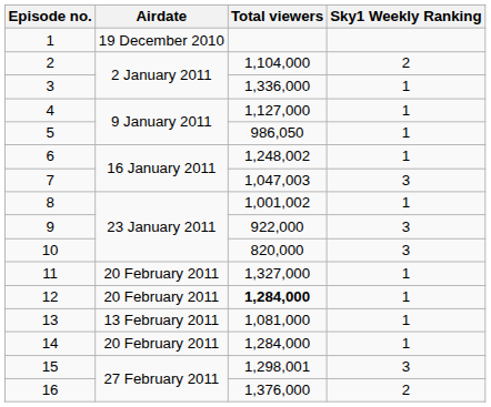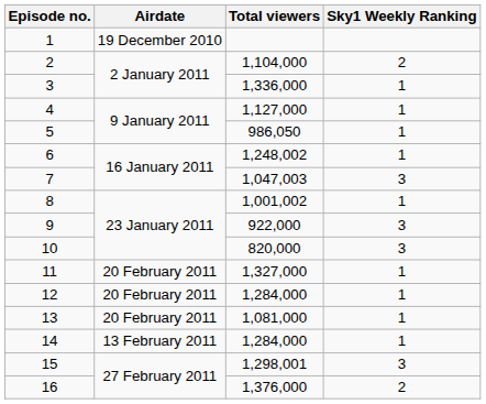 <table class="wikitable" style="text-align:center;">
 <tr>
 <th>Episode no.</th>
 <th>Airdate</th>
 <th>Total viewers</th>
 <th>Sky1 Weekly Ranking</th>
 </tr>
 <tr>
 <td>1</td>
 <td>19 December 2010</td>
 <td></td>
 <td></td>
 </tr>
 <tr>
 <td>2</td>
 <td rowspan="2">2 January 2011</td>
 <td>1,104,000</td>
 <td>2</td>
 </tr>
 <tr>
 <td>3</td>
 <td>1,336,000</td>
 <td>1</td>
 </tr>
 <tr>
 <td>4</td>
 <td rowspan="2">9 January 2011</td>
 <td>1,127,000</td>
 <td>1</td>
 </tr>
 <tr>
 <td>5</td>
 <td>986,050</td>
 <td>1</td>
 </tr>
 <tr>
 <td>6</td>
 <td rowspan="2">16 January 2011</td>
 <td>1,248,002</td>
 <td>1</td>
 </tr>
 <tr>
 <td>7</td>
 <td>1,047,003</td>
 <td>3</td>
 </tr>
 <tr>
 <td>8</td>
 <td rowspan="3">23 January 2011</td>
 <td>1,001,002</td>
 <td>1</td>
 </tr>
 <tr>
 <td>9</td>
 <td>922,000</td>
 <td>3</td>
 </tr>
 <tr>
 <td>10</td>
 <td>820,000</td>
 <td>3</td>
 </tr>
 <tr>
 <td>11</td>
 <td>20 February 2011</td>
 <td>1,327,000</td>
 <td>1</td>
 </tr>
 <tr>
 <td>12</td>
 <td>20 February 2011</td>
-<td><strong>1,284,000</strong></td>
+<td>1,284,000</td>
 <td>1</td>
 </tr>
 <tr>
 <td>13</td>
-<td>13 February 2011</td>
+<td>20 February 2011</td>
 <td>1,081,000</td>
 <td>1</td>
 </tr>
 <tr>
 <td>14</td>
-<td>20 February 2011</td>
+<td>13 February 2011</td>
 <td>1,284,000</td>
 <td>1</td>
 </tr>
 <tr>
 <td>15</td>
 <td rowspan="2">27 February 2011</td>
 <td>1,298,001</td>
 <td>3</td>
 </tr>
 <tr>
 <td>16</td>
 <td>1,376,000</td>
 <td>2</td>
 </tr>
 </table>
